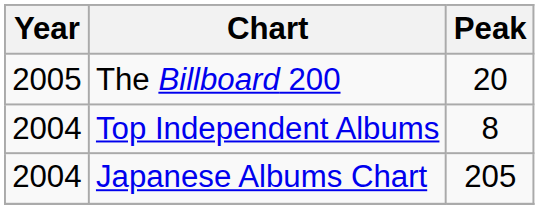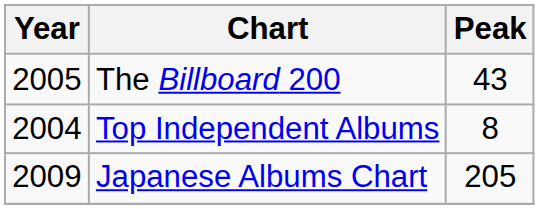 <table class="wikitable">
 <tr>
 <th>Year</th>
 <th>Chart</th>
 <th>Peak</th>
 </tr>
 <tr>
 <td>2005</td>
 <td>The <a href='#'><em>Billboard</em> 200</a></td>
-<td style="text-align:center;">20</td>
+<td style="text-align:center;">43</td>
 </tr>
 <tr>
 <td>2004</td>
 <td><a href='#'>Top Independent Albums</a></td>
 <td style="text-align:center;">8</td>
 </tr>
 <tr>
-<td>2004</td>
+<td>2009</td>
 <td><a href='#'>Japanese Albums Chart</a></td>
 <td style="text-align:center;">205</td>
 </tr>
 <tr>
 </tr>
 </table>
